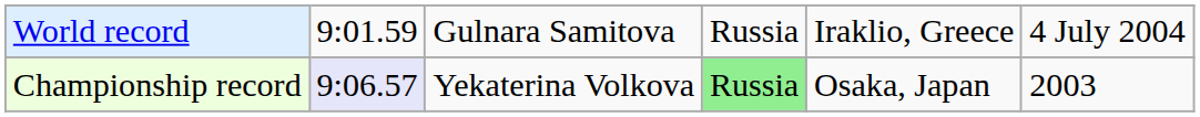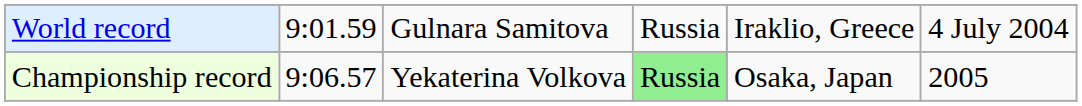 <table class="wikitable">
 <tr>
 <td !align="left" bgcolor = "ddeeff"><a href='#'>World record</a></td>
 <td>9:01.59</td>
 <td>Gulnara Samitova</td>
 <td>Russia</td>
 <td>Iraklio, Greece</td>
 <td>4 July 2004</td>
 </tr>
 <tr>
 <td !align="left" bgcolor = "eeffdd">Championship record</td>
-<td style="background: lavender;">9:06.57</td>
+<td>9:06.57</td>
 <td>Yekaterina Volkova</td>
 <td style="background: lightgreen;">Russia</td>
 <td>Osaka, Japan</td>
-<td>2003</td>
+<td>2005</td>
 </tr>
 </table>
